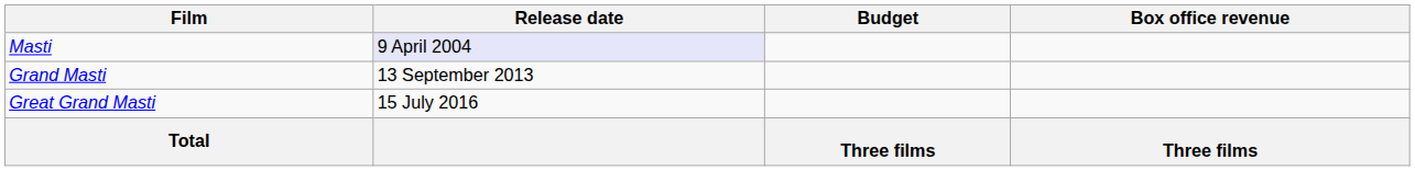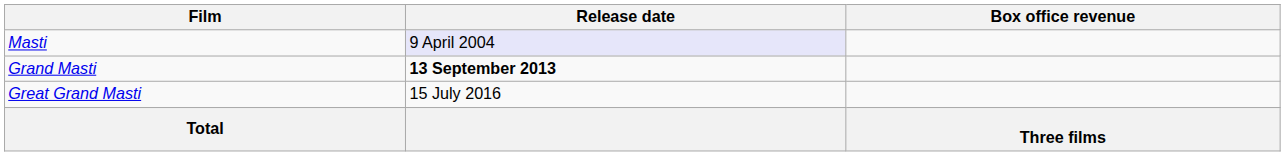 <table class="wikitable" style="width:100%;">
 <tr>
 <th style="text-align:centr;">Film</th>
 <th style="text-align:centr;">Release date</th>
-<th style="text-align:centr;">Budget</th>
 <th style="text-align:centr;">Box office revenue</th>
 </tr>
 <tr>
 <td><em><a href='#'>Masti</a></em></td>
 <td style="background: lavender;">9 April 2004</td>
 <td></td>
-<td></td>
 </tr>
 <tr>
 <td><em><a href='#'>Grand Masti</a></em></td>
-<td>13 September 2013</td>
-<td></td>
+<td><strong>13 September 2013</strong></td>
 <td></td>
 </tr>
 <tr>
 <td><em><a href='#'>Great Grand Masti</a></em></td>
 <td>15 July 2016</td>
-<td></td>
 <td> </td>
 </tr>
 <tr>
 <th style="text-align:centr;">Total</th>
 <th style="text-align:centr;"></th>
 <th style="text-align:centr;"> <br>Three films</th>
-<th style="text-align:centr;"> <br>Three films</th>
 </tr>
 </table>
